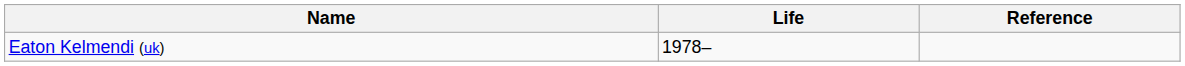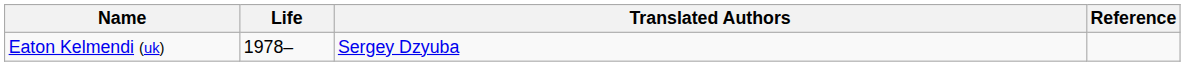 <table class="wikitable sortable">
 <tr>
 <th width="20%">Name</th>
 <th width="8%">Life</th>
+<th width="*">Translated Authors</th>
 <th width="8%   ">Reference</th>
 </tr>
 <tr>
 <td><a href='#'>Eaton Kelmendi</a> <small>(<a href='#'>uk</a>)</small></td>
 <td>1978–</td>
+<td><a href='#'>Sergey Dzyuba</a></td>
 <td></td>
 </tr>
 </table>
